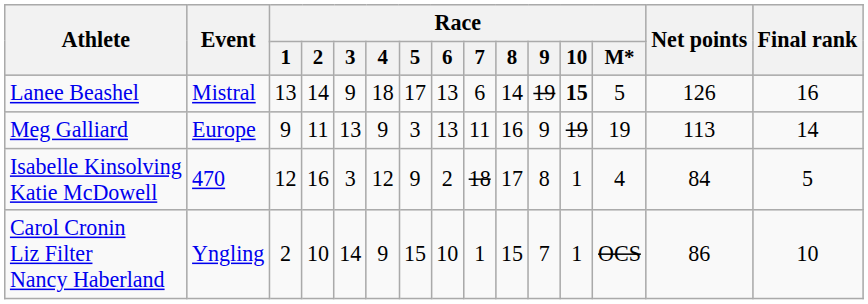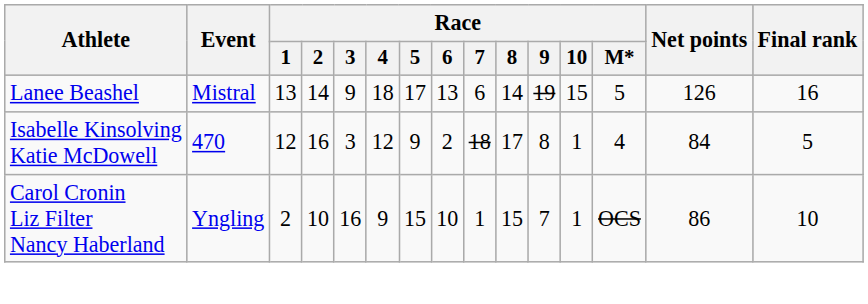 <table class=wikitable style=font-size:90%;text-align:center>
 <tr>
 <th rowspan=2>Athlete</th>
 <th rowspan=2>Event</th>
 <th colspan=11>Race</th>
 <th rowspan=2>Net points</th>
 <th rowspan=2>Final rank</th>
 </tr>
 <tr style=font-size:95%>
 <th>1</th>
 <th>2</th>
 <th>3</th>
 <th>4</th>
 <th>5</th>
 <th>6</th>
 <th>7</th>
 <th>8</th>
 <th>9</th>
 <th>10</th>
 <th>M*</th>
 </tr>
 <tr>
 <td align=left><a href='#'>Lanee Beashel</a></td>
 <td align=left><a href='#'>Mistral</a></td>
 <td>13</td>
 <td>14</td>
 <td>9</td>
 <td>18</td>
 <td>17</td>
 <td>13</td>
 <td>6</td>
 <td>14</td>
 <td><s>19</s></td>
-<td><strong>15</strong></td>
+<td>15</td>
 <td>5</td>
 <td>126</td>
 <td>16</td>
-</tr>
-<tr>
-<td align=left><a href='#'>Meg Galliard</a></td>
-<td align=left><a href='#'>Europe</a></td>
-<td>9</td>
-<td>11</td>
-<td>13</td>
-<td>9</td>
-<td>3</td>
-<td>13</td>
-<td>11</td>
-<td>16</td>
-<td>9</td>
-<td><s>19</s></td>
-<td>19</td>
-<td>113</td>
-<td>14</td>
 </tr>
 <tr>
 <td align=left><a href='#'>Isabelle Kinsolving</a><br><a href='#'>Katie McDowell</a></td>
 <td align=left><a href='#'>470</a></td>
 <td>12</td>
 <td>16</td>
 <td>3</td>
 <td>12</td>
 <td>9</td>
 <td>2</td>
 <td><s>18</s></td>
 <td>17</td>
 <td>8</td>
 <td>1</td>
 <td>4</td>
 <td>84</td>
 <td>5</td>
 </tr>
 <tr>
 <td align=left><a href='#'>Carol Cronin</a><br><a href='#'>Liz Filter</a><br><a href='#'>Nancy Haberland</a></td>
 <td align=left><a href='#'>Yngling</a></td>
 <td>2</td>
 <td>10</td>
-<td>14</td>
+<td>16</td>
 <td>9</td>
 <td>15</td>
 <td>10</td>
 <td>1</td>
 <td>15</td>
 <td>7</td>
 <td>1</td>
 <td><s>OCS</s></td>
 <td>86</td>
 <td>10</td>
 </tr>
 </table>
